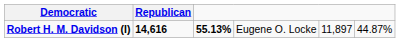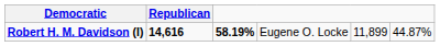 <table class="wikitable">
 <tr>
 <th><a href='#'>Democratic</a></th>
 <th><a href='#'>Republican</a></th>
 </tr>
 <tr>
 <td><strong><a href='#'>Robert H. M. Davidson</a> (I)</strong></td>
 <td><strong>14,616</strong></td>
-<td><strong>55.13%</strong></td>
+<td><strong>58.19%</strong></td>
 <td>Eugene O. Locke</td>
-<td>11,897</td>
+<td>11,899</td>
 <td>44.87%</td>
 </tr>
 </table>
